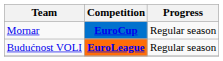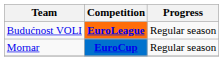 <table class="wikitable sortable">
 <tr>
 <th>Team</th>
 <th>Competition</th>
 <th>Progress</th>
 </tr>
 <tr>
+<td><a href='#'>Budućnost VOLI</a></td>
+<td style="background:#FF6D09; color:#FFFFFF; text-align:center;"><strong><a href='#'><span>EuroLeague</span></a></strong></td>
+<td>Regular season</td>
+</tr>
+<tr>
 <td><a href='#'>Mornar</a></td>
 <td style="background-color:#0072CE; color:#FFFFFF; text-align:center"><strong><a href='#'><span>EuroCup</span></a></strong></td>
 <td>Regular season</td>
 </tr>
 <tr>
-<td><a href='#'>Budućnost VOLI</a></td>
-<td style="background:#FF6D09; color:#FFFFFF; text-align:center;"><strong><a href='#'><span>EuroLeague</span></a></strong></td>
-<td>Regular season</td>
-</tr>
-<tr>
 </tr>
 </table>
